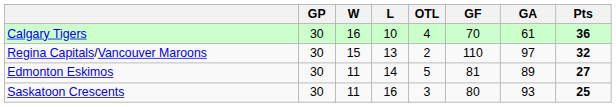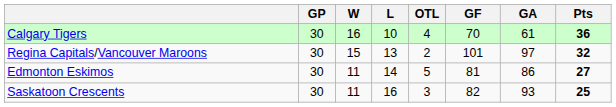 <table class="wikitable">
 <tr>
 <th width="40%" bgcolor="#e0e0e0"></th>
 <th width="5%" bgcolor="#e0e0e0">GP</th>
 <th width="5%" bgcolor="#e0e0e0">W</th>
 <th width="5%" bgcolor="#e0e0e0">L</th>
 <th width="5%" bgcolor="#e0e0e0">OTL</th>
 <th width="7.5%" bgcolor="#e0e0e0">GF</th>
 <th width="7.5%" bgcolor="#e0e0e0">GA</th>
 <th width="7.5%" bgcolor="#e0e0e0">Pts</th>
 </tr>
 <tr align="center" bgcolor="#CCFFCC">
 <td align="left"><a href='#'>Calgary Tigers</a></td>
 <td>30</td>
 <td>16</td>
 <td>10</td>
 <td>4</td>
 <td>70</td>
 <td>61</td>
 <td><strong>36</strong></td>
 </tr>
 <tr align="center">
 <td align="left"><a href='#'>Regina Capitals</a>/<a href='#'>Vancouver Maroons</a></td>
 <td>30</td>
 <td>15</td>
 <td>13</td>
 <td>2</td>
-<td>110</td>
+<td>101</td>
 <td>97</td>
 <td><strong>32</strong></td>
 </tr>
 <tr align="center">
 <td align="left"><a href='#'>Edmonton Eskimos</a></td>
 <td>30</td>
 <td>11</td>
 <td>14</td>
 <td>5</td>
 <td>81</td>
-<td>89</td>
+<td>86</td>
 <td><strong>27</strong></td>
 </tr>
 <tr align="center">
 <td align="left"><a href='#'>Saskatoon Crescents</a></td>
 <td>30</td>
 <td>11</td>
 <td>16</td>
 <td>3</td>
-<td>80</td>
+<td>82</td>
 <td>93</td>
 <td><strong>25</strong></td>
 </tr>
 </table>
